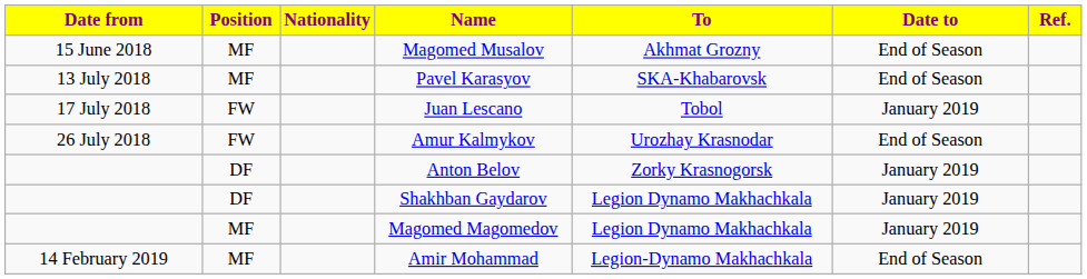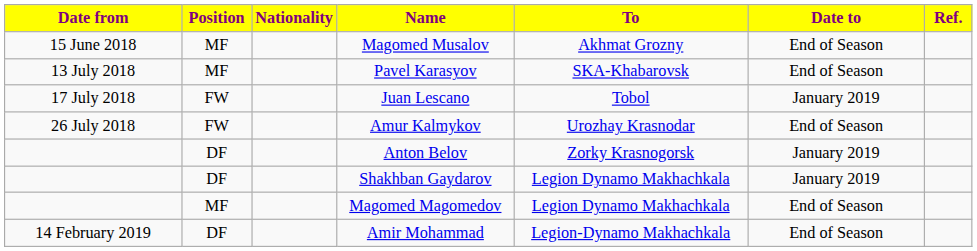 <table class="wikitable" style="text-align:center; font-size:90%; ">
 <tr>
 <th style="background:#ffff00; color:purple; width:150px;">Date from</th>
 <th style="background:#ffff00; color:purple; width:55px;">Position</th>
 <th style="background:#ffff00; color:purple; width:55px;">Nationality</th>
 <th style="background:#ffff00; color:purple; width:150px;">Name</th>
 <th style="background:#ffff00; color:purple; width:200px;">To</th>
 <th style="background:#ffff00; color:purple; width:150px;">Date to</th>
 <th style="background:#ffff00; color:purple; width:35px;">Ref.</th>
 </tr>
 <tr>
 <td>15 June 2018</td>
 <td>MF</td>
 <td></td>
 <td><a href='#'>Magomed Musalov</a></td>
 <td><a href='#'>Akhmat Grozny</a></td>
 <td>End of Season</td>
 <td></td>
 </tr>
 <tr>
 <td>13 July 2018</td>
 <td>MF</td>
 <td></td>
 <td><a href='#'>Pavel Karasyov</a></td>
 <td><a href='#'>SKA-Khabarovsk</a></td>
 <td>End of Season</td>
 <td></td>
 </tr>
 <tr>
 <td>17 July 2018</td>
 <td>FW</td>
 <td></td>
 <td><a href='#'>Juan Lescano</a></td>
 <td><a href='#'>Tobol</a></td>
 <td>January 2019</td>
 <td></td>
 </tr>
 <tr>
 <td>26 July 2018</td>
 <td>FW</td>
 <td></td>
 <td><a href='#'>Amur Kalmykov</a></td>
 <td><a href='#'>Urozhay Krasnodar</a></td>
 <td>End of Season</td>
 <td></td>
 </tr>
 <tr>
 <td></td>
 <td>DF</td>
 <td></td>
 <td><a href='#'>Anton Belov</a></td>
 <td><a href='#'>Zorky Krasnogorsk</a></td>
 <td>January 2019</td>
 <td></td>
 </tr>
 <tr>
 <td></td>
 <td>DF</td>
 <td></td>
 <td><a href='#'>Shakhban Gaydarov</a></td>
 <td><a href='#'>Legion Dynamo Makhachkala</a></td>
 <td>January 2019</td>
 <td></td>
 </tr>
 <tr>
 <td></td>
 <td>MF</td>
 <td></td>
 <td><a href='#'>Magomed Magomedov</a></td>
 <td><a href='#'>Legion Dynamo Makhachkala</a></td>
-<td>January 2019</td>
+<td>End of Season</td>
 <td></td>
 </tr>
 <tr>
 <td>14 February 2019</td>
-<td>MF</td>
+<td>DF</td>
 <td></td>
 <td><a href='#'>Amir Mohammad</a></td>
 <td><a href='#'>Legion-Dynamo Makhachkala</a></td>
 <td>End of Season</td>
 <td></td>
 </tr>
 </table>
